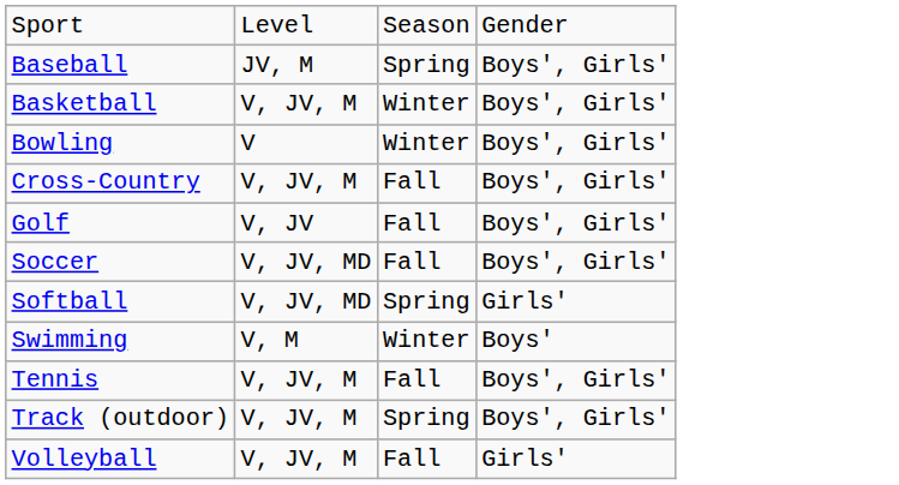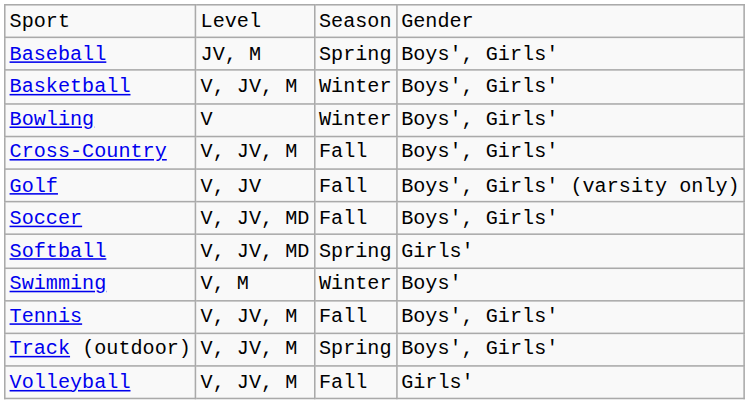 <table class="wikitable">
 <tr>
 <td>Sport</td>
 <td>Level</td>
 <td>Season</td>
 <td>Gender</td>
 </tr>
 <tr>
 <td><a href='#'>Baseball</a></td>
 <td>JV, M</td>
 <td>Spring</td>
 <td>Boys', Girls'</td>
 </tr>
 <tr>
 <td><a href='#'>Basketball</a></td>
 <td>V, JV, M</td>
 <td>Winter</td>
 <td>Boys', Girls'</td>
 </tr>
 <tr>
 <td><a href='#'>Bowling</a></td>
 <td>V</td>
 <td>Winter</td>
 <td>Boys', Girls'</td>
 </tr>
 <tr>
 <td><a href='#'>Cross-Country</a></td>
 <td>V, JV, M</td>
 <td>Fall</td>
 <td>Boys', Girls'</td>
 </tr>
 <tr>
 <td><a href='#'>Golf</a></td>
 <td>V, JV</td>
 <td>Fall</td>
-<td>Boys', Girls'</td>
+<td>Boys', Girls' (varsity only)</td>
 </tr>
 <tr>
 <td><a href='#'>Soccer</a></td>
 <td>V, JV, MD</td>
 <td>Fall</td>
 <td>Boys', Girls'</td>
 </tr>
 <tr>
 <td><a href='#'>Softball</a></td>
 <td>V, JV, MD</td>
 <td>Spring</td>
 <td>Girls'</td>
 </tr>
 <tr>
 <td><a href='#'>Swimming</a></td>
 <td>V, M</td>
 <td>Winter</td>
 <td>Boys'</td>
 </tr>
 <tr>
 <td><a href='#'>Tennis</a></td>
 <td>V, JV, M</td>
 <td>Fall</td>
 <td>Boys', Girls'</td>
 </tr>
 <tr>
 <td><a href='#'>Track</a> (outdoor)</td>
 <td>V, JV, M</td>
 <td>Spring</td>
 <td>Boys', Girls'</td>
 </tr>
 <tr>
 <td><a href='#'>Volleyball</a></td>
 <td>V, JV, M</td>
 <td>Fall</td>
 <td>Girls'</td>
 </tr>
 </table>
